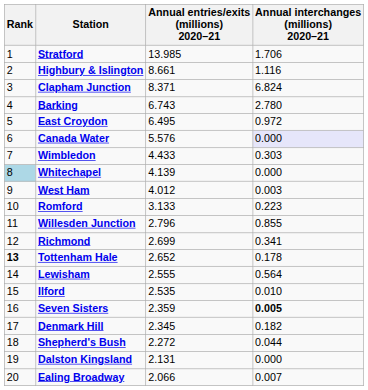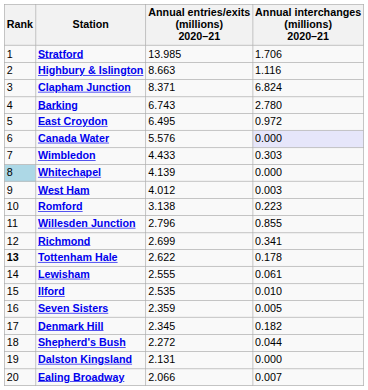 <table class="wikitable sortable">
 <tr>
 <th>Rank</th>
 <th>Station</th>
 <th>Annual entries/exits<br>(millions)<br>2020–21</th>
 <th>Annual interchanges <br> (millions) <br>2020–21</th>
 </tr>
 <tr>
 <td>1</td>
 <td><strong><a href='#'>Stratford</a></strong></td>
 <td>13.985</td>
 <td>1.706</td>
 </tr>
 <tr>
 <td>2</td>
 <td><strong><a href='#'>Highbury & Islington</a></strong></td>
-<td>8.661</td>
+<td>8.663</td>
 <td>1.116</td>
 </tr>
 <tr>
 <td>3</td>
 <td><strong><a href='#'>Clapham Junction</a></strong></td>
 <td>8.371</td>
 <td>6.824</td>
 </tr>
 <tr>
 <td>4</td>
 <td><strong><a href='#'>Barking</a></strong></td>
 <td>6.743</td>
 <td>2.780</td>
 </tr>
 <tr>
 <td>5</td>
 <td><strong><a href='#'>East Croydon</a></strong></td>
 <td>6.495</td>
 <td>0.972</td>
 </tr>
 <tr>
 <td>6</td>
 <td><strong><a href='#'>Canada Water</a></strong></td>
 <td>5.576</td>
 <td style="background: lavender;">0.000</td>
 </tr>
 <tr>
 <td>7</td>
 <td><strong><a href='#'>Wimbledon</a></strong></td>
 <td>4.433</td>
 <td>0.303</td>
 </tr>
 <tr>
 <td style="background: lightblue;">8</td>
 <td><strong><a href='#'>Whitechapel</a></strong></td>
 <td>4.139</td>
 <td>0.000</td>
 </tr>
 <tr>
 <td>9</td>
 <td><strong><a href='#'>West Ham</a></strong></td>
 <td>4.012</td>
 <td>0.003</td>
 </tr>
 <tr>
 <td>10</td>
 <td><strong><a href='#'>Romford</a></strong></td>
-<td>3.133</td>
+<td>3.138</td>
 <td>0.223</td>
 </tr>
 <tr>
 <td>11</td>
 <td><strong><a href='#'>Willesden Junction</a></strong></td>
 <td>2.796</td>
 <td>0.855</td>
 </tr>
 <tr>
 <td>12</td>
 <td><strong><a href='#'>Richmond</a></strong></td>
 <td>2.699</td>
 <td>0.341</td>
 </tr>
 <tr>
 <td><strong>13</strong></td>
 <td><strong><a href='#'>Tottenham Hale</a></strong></td>
-<td>2.652</td>
+<td>2.622</td>
 <td>0.178</td>
 </tr>
 <tr>
 <td>14</td>
 <td><strong><a href='#'>Lewisham</a></strong></td>
 <td>2.555</td>
-<td>0.564</td>
+<td>0.061</td>
 </tr>
 <tr>
 <td>15</td>
 <td><strong><a href='#'>Ilford</a></strong></td>
 <td>2.535</td>
 <td>0.010</td>
 </tr>
 <tr>
 <td>16</td>
 <td><strong><a href='#'>Seven Sisters</a></strong></td>
 <td>2.359</td>
-<td><strong>0.005</strong></td>
+<td>0.005</td>
 </tr>
 <tr>
 <td>17</td>
 <td><strong><a href='#'>Denmark Hill</a></strong></td>
 <td>2.345</td>
 <td>0.182</td>
 </tr>
 <tr>
 <td>18</td>
 <td><strong><a href='#'>Shepherd's Bush</a></strong></td>
 <td>2.272</td>
 <td>0.044</td>
 </tr>
 <tr>
 <td>19</td>
 <td><strong><a href='#'>Dalston Kingsland</a></strong></td>
 <td>2.131</td>
 <td>0.000</td>
 </tr>
 <tr>
 <td>20</td>
 <td><strong><a href='#'>Ealing Broadway</a></strong></td>
 <td>2.066</td>
 <td>0.007</td>
 </tr>
 </table>
